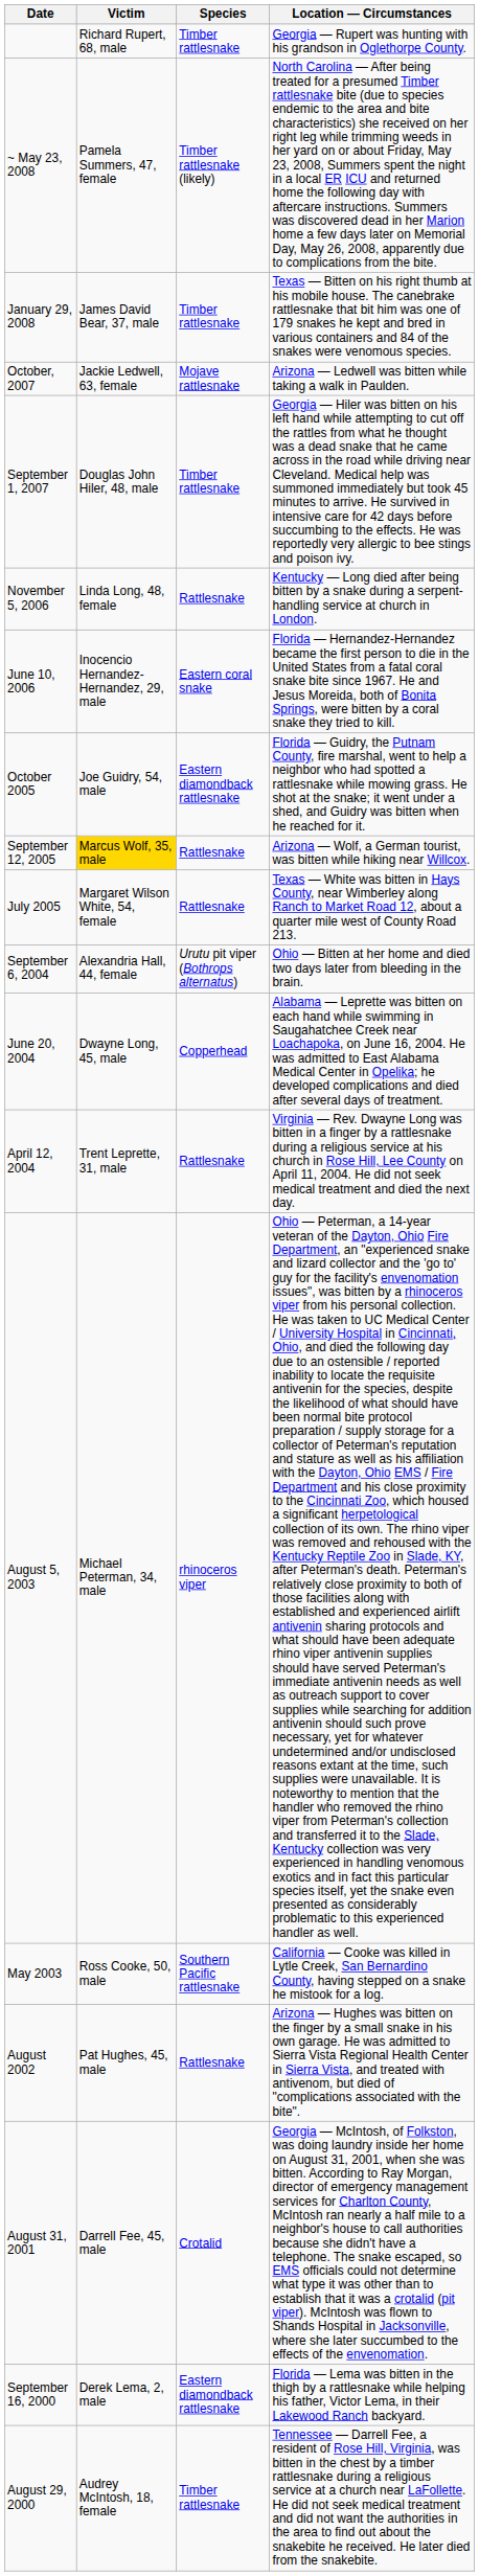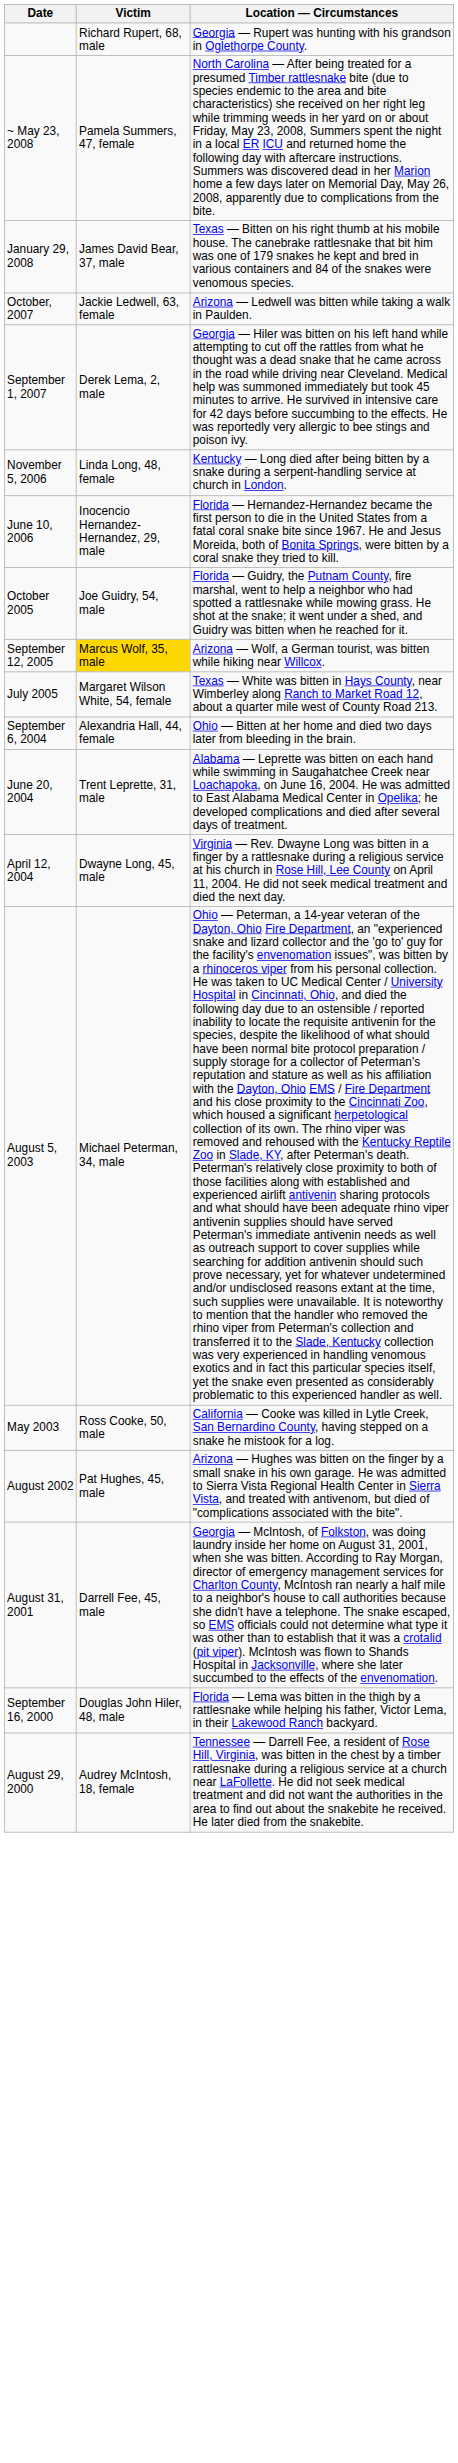 <table class="wikitable sortable">
 <tr bgcolor="#CCCCCC">
 <th style="width:100px;">Date</th>
 <th width="200">Victim</th>
-<th style="width:150px;">Species</th>
 <th style="width:550px;">Location — Circumstances</th>
 </tr>
 <tr>
 <td></td>
 <td>Richard Rupert, 68, male</td>
-<td><a href='#'>Timber rattlesnake</a></td>
 <td><a href='#'>Georgia</a> — Rupert was hunting with his grandson in <a href='#'>Oglethorpe County</a>.</td>
 </tr>
 <tr>
 <td>~ May 23, 2008</td>
 <td>Pamela Summers, 47, female</td>
-<td><a href='#'>Timber rattlesnake</a> (likely)</td>
 <td><a href='#'>North Carolina</a> — After being treated for a presumed <a href='#'>Timber rattlesnake</a> bite (due to species endemic to the area and bite characteristics) she received on her right leg while trimming weeds in her yard on or about Friday, May 23, 2008, Summers spent the night in a local <a href='#'>ER</a> <a href='#'>ICU</a> and returned home the following day with aftercare instructions. Summers was discovered dead in her <a href='#'>Marion</a> home a few days later on Memorial Day, May 26, 2008, apparently due to complications from the bite.</td>
 </tr>
 <tr>
 <td>January 29, 2008</td>
 <td>James David Bear, 37, male</td>
-<td><a href='#'>Timber rattlesnake</a></td>
 <td><a href='#'>Texas</a> — Bitten on his right thumb at his mobile house. The canebrake rattlesnake that bit him was one of 179 snakes he kept and bred in various containers and 84 of the snakes were venomous species.</td>
 </tr>
 <tr>
 <td>October, 2007</td>
 <td>Jackie Ledwell, 63, female</td>
-<td><a href='#'>Mojave rattlesnake</a></td>
 <td><a href='#'>Arizona</a> — Ledwell was bitten while taking a walk in Paulden.</td>
 </tr>
 <tr>
 <td>September 1, 2007</td>
-<td>Douglas John Hiler, 48, male</td>
-<td><a href='#'>Timber rattlesnake</a></td>
+<td>Derek Lema, 2, male</td>
 <td><a href='#'>Georgia</a> — Hiler was bitten on his left hand while attempting to cut off the rattles from what he thought was a dead snake that he came across in the road while driving near Cleveland. Medical help was summoned immediately but took 45 minutes to arrive. He survived in intensive care for 42 days before succumbing to the effects.  He was reportedly very allergic to bee stings and poison ivy.</td>
 </tr>
 <tr>
 <td>November 5, 2006</td>
 <td>Linda Long, 48, female</td>
-<td><a href='#'>Rattlesnake</a></td>
 <td><a href='#'>Kentucky</a> — Long died after being bitten by a snake during a serpent-handling service at church in <a href='#'>London</a>.</td>
 </tr>
 <tr>
 <td>June 10, 2006</td>
 <td>Inocencio Hernandez-Hernandez, 29, male</td>
-<td><a href='#'>Eastern coral snake</a></td>
 <td><a href='#'>Florida</a> — Hernandez-Hernandez became the first person to die in the United States from a fatal coral snake bite since 1967. He and Jesus Moreida, both of <a href='#'>Bonita Springs</a>, were bitten by a coral snake they tried to kill.</td>
 </tr>
 <tr>
 <td>October 2005</td>
 <td>Joe Guidry, 54, male</td>
-<td><a href='#'>Eastern diamondback rattlesnake</a></td>
 <td><a href='#'>Florida</a> — Guidry, the <a href='#'>Putnam County</a>, fire marshal, went to help a neighbor who had spotted a rattlesnake while mowing grass. He shot at the snake; it went under a shed, and Guidry was bitten when he reached for it.</td>
 </tr>
 <tr>
 <td>September 12, 2005</td>
 <td style="background: gold;">Marcus Wolf, 35, male</td>
-<td><a href='#'>Rattlesnake</a></td>
 <td><a href='#'>Arizona</a> — Wolf, a German tourist, was bitten while hiking near  <a href='#'>Willcox</a>.</td>
 </tr>
 <tr>
 <td>July 2005</td>
 <td>Margaret Wilson White, 54, female</td>
-<td><a href='#'>Rattlesnake</a></td>
 <td><a href='#'>Texas</a> — White was bitten in <a href='#'>Hays County</a>, near Wimberley along <a href='#'>Ranch to Market Road 12</a>, about a quarter mile west of County Road 213.</td>
 </tr>
 <tr>
 <td>September 6, 2004</td>
 <td>Alexandria Hall, 44, female</td>
-<td><em>Urutu</em> pit viper (<em><a href='#'>Bothrops alternatus</a></em>)</td>
 <td><a href='#'>Ohio</a> — Bitten at her home and died two days later from bleeding in the brain.</td>
 </tr>
 <tr>
 <td>June 20, 2004</td>
-<td>Dwayne Long, 45, male</td>
-<td><a href='#'>Copperhead</a></td>
+<td>Trent Leprette, 31, male</td>
 <td><a href='#'>Alabama</a> — Leprette was bitten on each hand while swimming in Saugahatchee Creek near <a href='#'>Loachapoka</a>, on June 16, 2004. He was admitted to East Alabama Medical Center in <a href='#'>Opelika</a>; he developed complications and died after several days of treatment.</td>
 </tr>
 <tr>
 <td>April 12, 2004</td>
-<td>Trent Leprette, 31, male</td>
-<td><a href='#'>Rattlesnake</a></td>
+<td>Dwayne Long, 45, male</td>
 <td><a href='#'>Virginia</a> — Rev. Dwayne Long was bitten in a finger by a rattlesnake during a religious service at his church in <a href='#'>Rose Hill, Lee County</a> on April 11, 2004. He did not seek medical treatment and died the next day.</td>
 </tr>
 <tr>
 <td>August 5, 2003</td>
 <td>Michael Peterman,  34, male</td>
-<td><a href='#'>rhinoceros viper</a></td>
 <td><a href='#'>Ohio</a> — Peterman, a 14-year veteran of the <a href='#'>Dayton, Ohio</a> <a href='#'>Fire Department</a>, an "experienced snake and lizard collector and the 'go to' guy for the facility's <a href='#'>envenomation</a> issues", was bitten by a <a href='#'>rhinoceros viper</a> from his personal collection. He was taken to UC Medical Center / <a href='#'>University Hospital</a> in <a href='#'>Cincinnati, Ohio</a>, and died the following day due to an ostensible / reported inability to locate the requisite antivenin for the species, despite the likelihood of what should have been normal bite protocol preparation / supply storage for a collector of Peterman's reputation and stature as well as his affiliation with the <a href='#'>Dayton, Ohio</a> <a href='#'>EMS</a> / <a href='#'>Fire Department</a> and his close proximity to the <a href='#'>Cincinnati Zoo</a>, which housed a significant <a href='#'>herpetological</a> collection of its own. The rhino viper was removed and rehoused with the <a href='#'>Kentucky Reptile Zoo</a> in <a href='#'>Slade, KY</a>, after Peterman's death. Peterman's relatively close proximity to both of those facilities along with established and experienced airlift <a href='#'>antivenin</a> sharing protocols and what should have been adequate rhino viper antivenin supplies should have served Peterman's immediate antivenin needs as well as outreach support to cover supplies while searching for addition antivenin should such prove necessary, yet for whatever undetermined and/or undisclosed reasons extant at the time, such supplies were unavailable. It is noteworthy to mention that the handler who removed the rhino viper from Peterman's collection and transferred it to the <a href='#'>Slade, Kentucky</a> collection was very experienced in handling venomous exotics and in fact this particular species itself, yet the snake even presented as considerably problematic to this experienced handler as well.</td>
 </tr>
 <tr>
 <td>May 2003</td>
 <td>Ross Cooke, 50, male</td>
-<td><a href='#'>Southern Pacific rattlesnake</a></td>
 <td><a href='#'>California</a> — Cooke was killed in Lytle Creek, <a href='#'>San Bernardino County</a>, having stepped on a snake he mistook for a log.</td>
 </tr>
 <tr>
 <td>August 2002</td>
 <td>Pat Hughes, 45, male</td>
-<td><a href='#'>Rattlesnake</a></td>
 <td><a href='#'>Arizona</a> — Hughes was bitten on the finger by a small snake in his own garage. He was admitted to Sierra Vista Regional Health Center in <a href='#'>Sierra Vista</a>, and treated with antivenom, but died of "complications associated with the bite".</td>
 </tr>
 <tr>
 <td>August 31, 2001</td>
 <td>Darrell Fee, 45, male</td>
-<td><a href='#'>Crotalid</a></td>
 <td><a href='#'>Georgia</a> — McIntosh, of <a href='#'>Folkston</a>, was doing laundry inside her home on August 31, 2001, when she was bitten. According to Ray Morgan, director of emergency management services for <a href='#'>Charlton County</a>, McIntosh ran nearly a half mile to a neighbor's house to call authorities because she didn't have a telephone. The snake escaped, so <a href='#'>EMS</a> officials could not determine what type it was other than to establish that it was a <a href='#'>crotalid</a> (<a href='#'>pit viper</a>). McIntosh was flown to Shands Hospital in <a href='#'>Jacksonville</a>, where she later succumbed to the effects of the <a href='#'>envenomation</a>.</td>
 </tr>
 <tr>
 <td>September 16, 2000</td>
-<td>Derek Lema, 2, male</td>
-<td><a href='#'>Eastern diamondback rattlesnake</a></td>
+<td>Douglas John Hiler, 48, male</td>
 <td><a href='#'>Florida</a> — Lema was bitten in the thigh by a rattlesnake while helping his father, Victor Lema, in their <a href='#'>Lakewood Ranch</a> backyard.</td>
 </tr>
 <tr>
 <td>August 29, 2000</td>
 <td>Audrey McIntosh, 18, female</td>
-<td><a href='#'>Timber rattlesnake</a></td>
 <td><a href='#'>Tennessee</a> — Darrell Fee, a resident of <a href='#'>Rose Hill, Virginia</a>, was bitten in the chest by a timber rattlesnake during a religious service at a church near <a href='#'>LaFollette</a>. He did not seek medical treatment and did not want the authorities in the area to find out about the snakebite he received. He later died from the snakebite.</td>
 </tr>
 </table>
